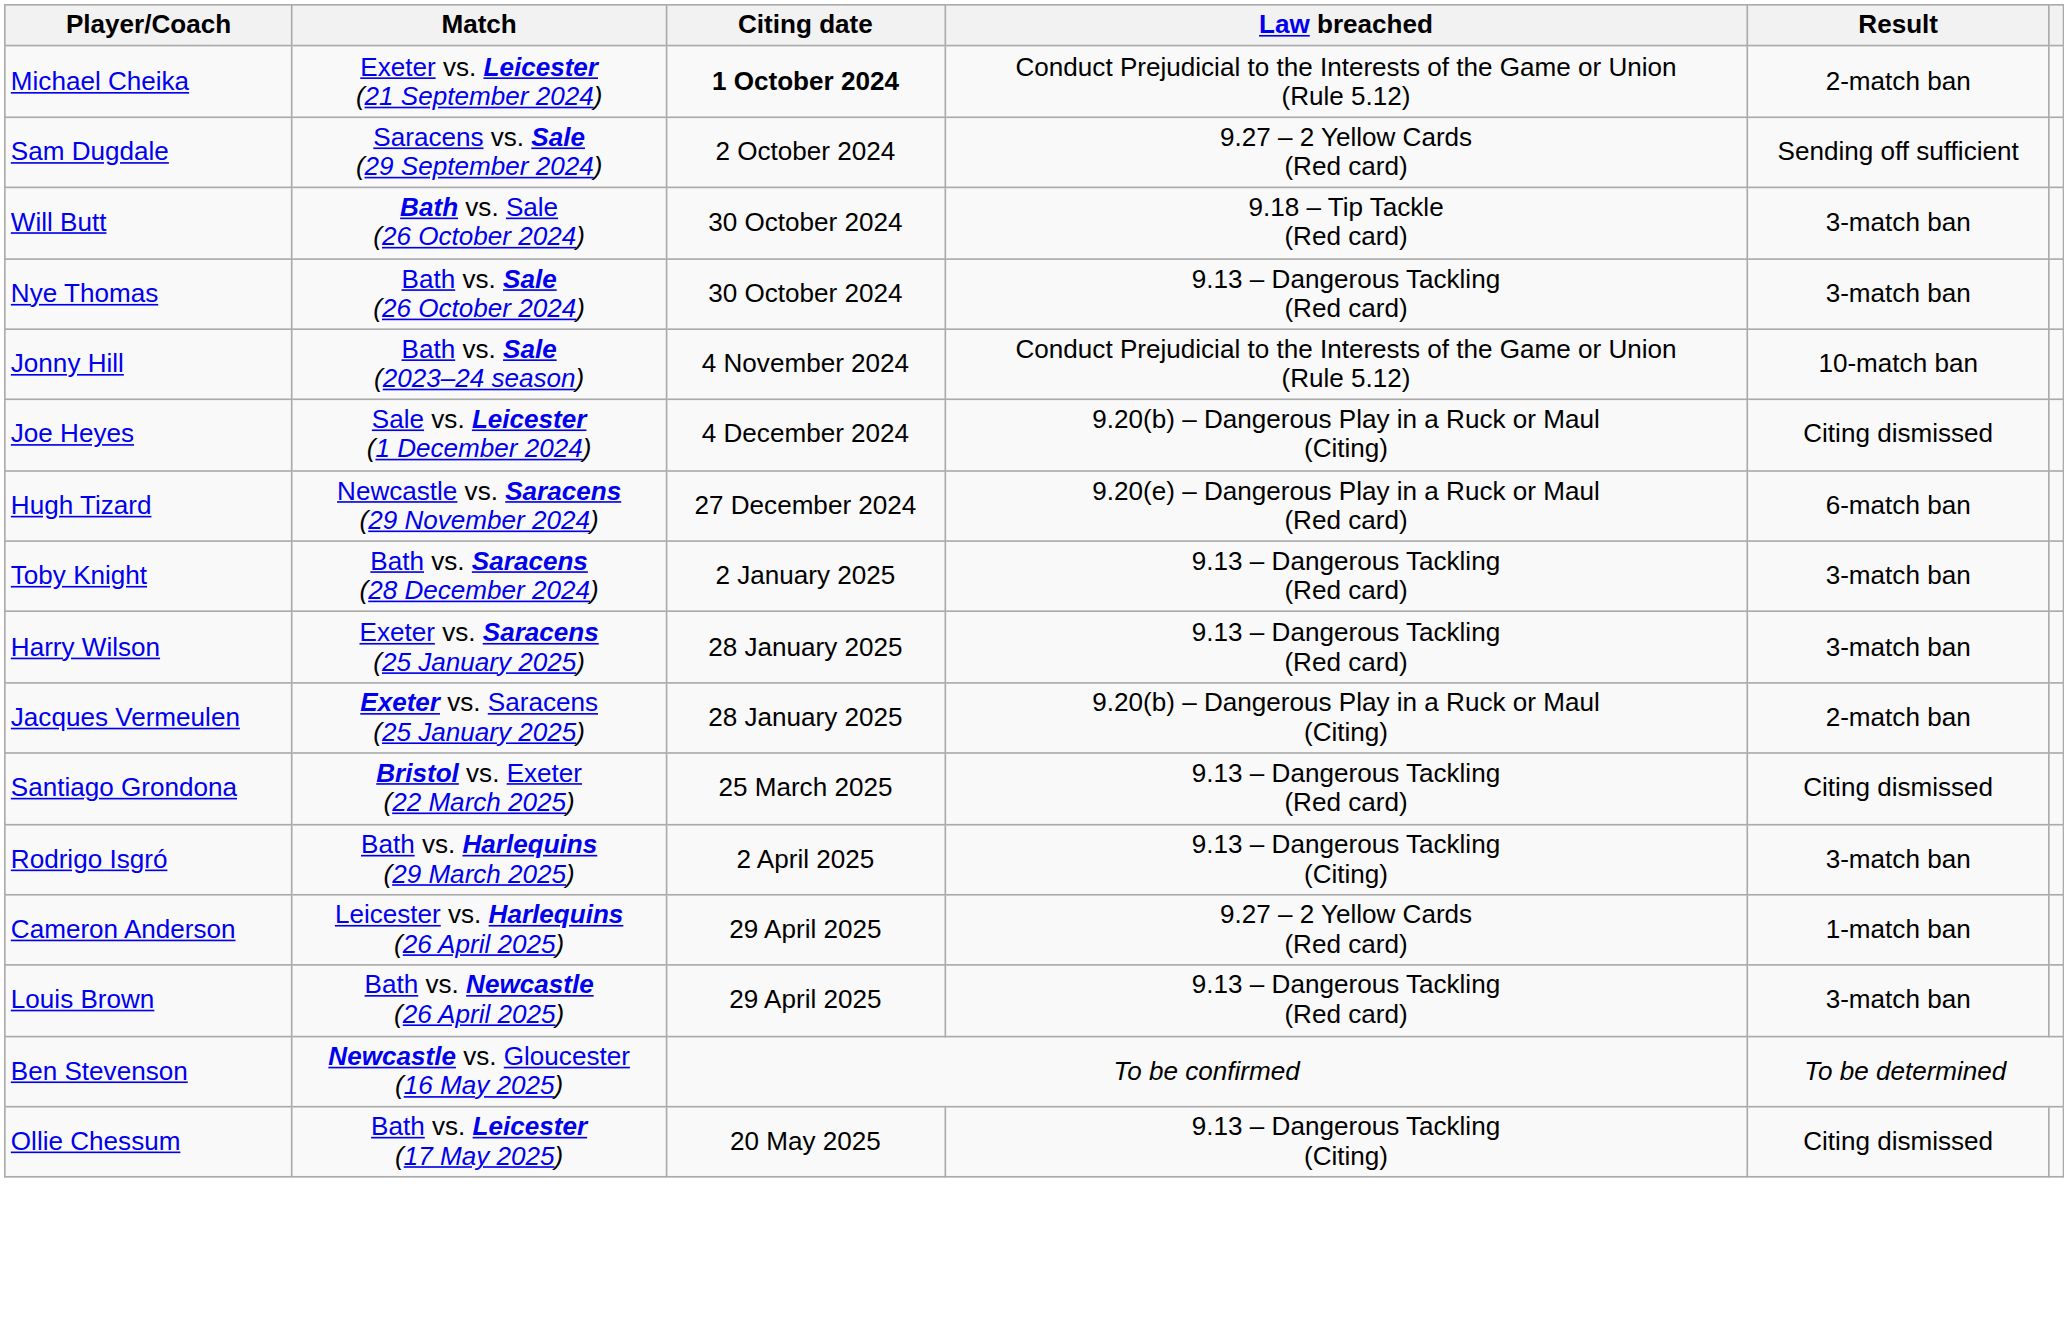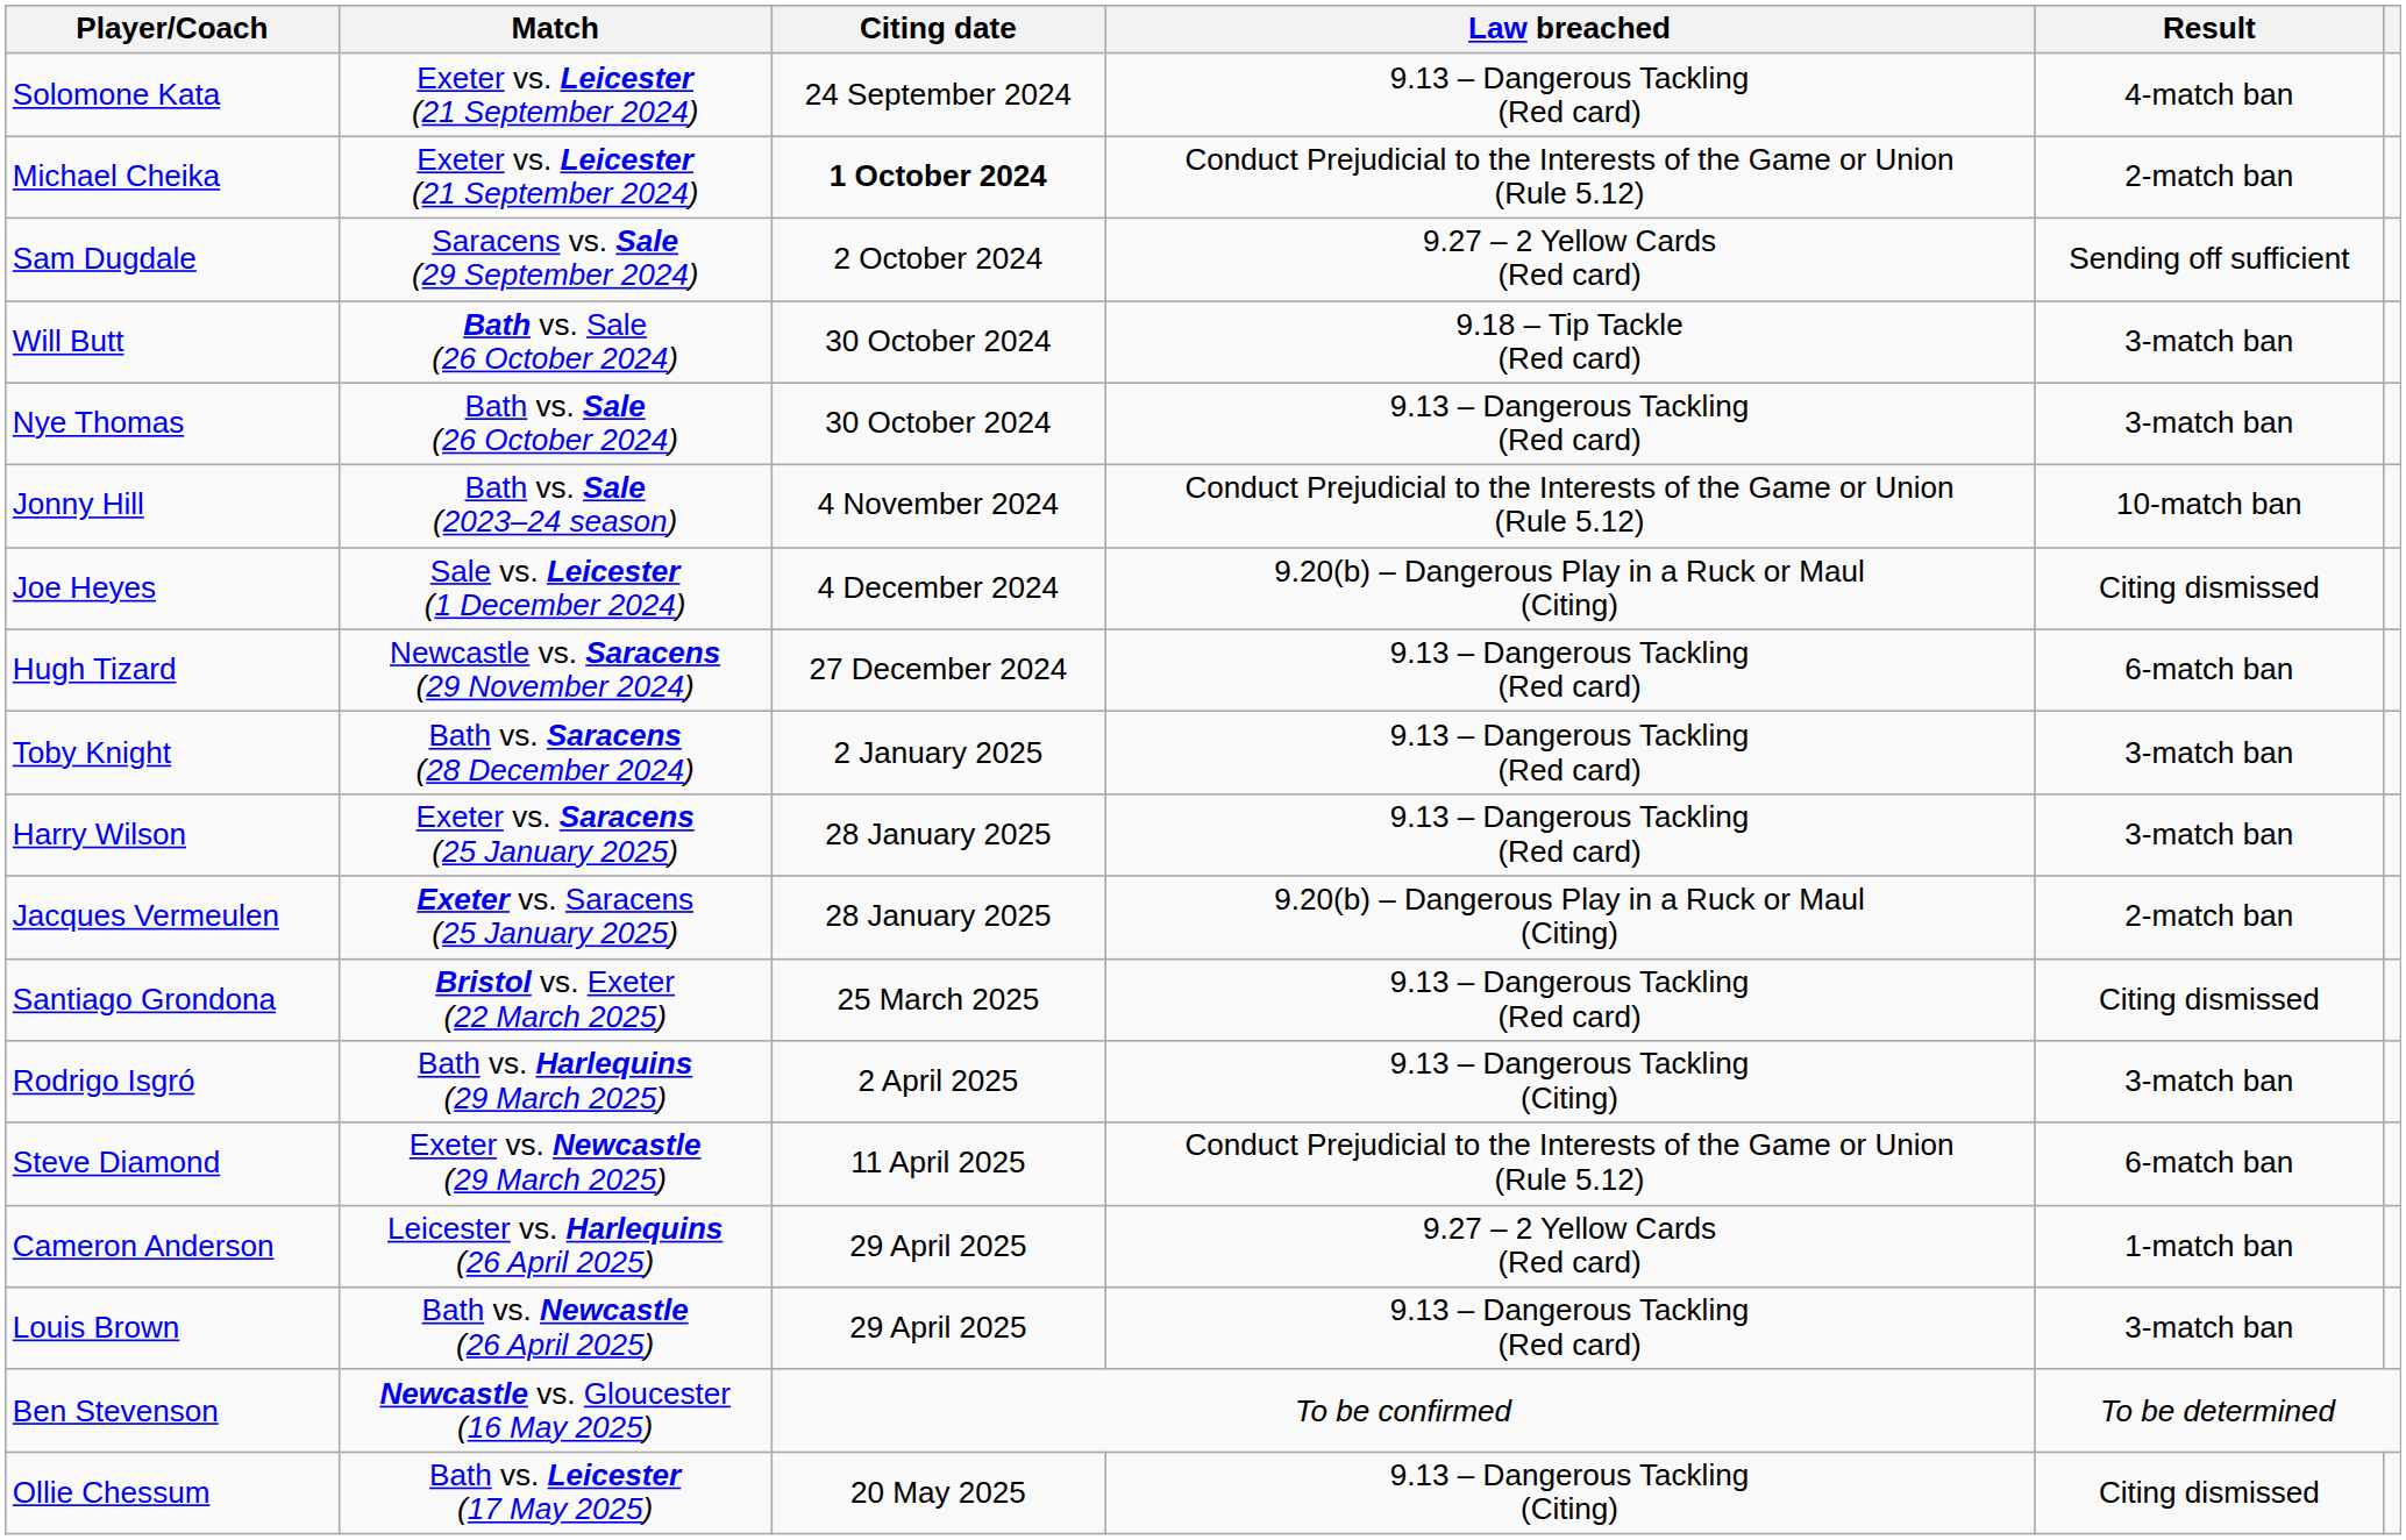 <table class="wikitable" style="text-align:center;width:100%">
 <tr>
 <th>Player/Coach</th>
 <th>Match</th>
 <th>Citing date</th>
 <th><a href='#'>Law</a> breached</th>
 <th>Result</th>
 <th></th>
+</tr>
+<tr>
+<td align=left> <a href='#'>Solomone Kata</a></td>
+<td><a href='#'>Exeter</a> vs. <strong><em><a href='#'>Leicester</a></em></strong><br><em>(<a href='#'>21 September 2024</a>)</em></td>
+<td>24 September 2024</td>
+<td>9.13 – Dangerous Tackling<br>(Red card)</td>
+<td>4-match ban</td>
+<td></td>
 </tr>
 <tr>
 <td align=left> <a href='#'>Michael Cheika</a></td>
 <td><a href='#'>Exeter</a> vs. <strong><em><a href='#'>Leicester</a></em></strong><br><em>(<a href='#'>21 September 2024</a>)</em></td>
 <td><strong>1 October 2024</strong></td>
 <td>Conduct Prejudicial to the Interests of the Game or Union<br>(Rule 5.12)</td>
 <td>2-match ban</td>
 <td></td>
 </tr>
 <tr>
 <td align=left> <a href='#'>Sam Dugdale</a></td>
 <td><a href='#'>Saracens</a> vs. <strong><em><a href='#'>Sale</a></em></strong><br><em>(<a href='#'>29 September 2024</a>)</em></td>
 <td>2 October 2024</td>
 <td>9.27 – 2 Yellow Cards<br>(Red card)</td>
 <td>Sending off sufficient</td>
 <td></td>
 </tr>
 <tr>
 <td align=left> <a href='#'>Will Butt</a></td>
 <td><strong><em><a href='#'>Bath</a></em></strong> vs. <a href='#'>Sale</a><br><em>(<a href='#'>26 October 2024</a>)</em></td>
 <td>30 October 2024</td>
 <td>9.18 – Tip Tackle<br>(Red card)</td>
 <td>3-match ban</td>
 <td></td>
 </tr>
 <tr>
 <td align=left> <a href='#'>Nye Thomas</a></td>
 <td><a href='#'>Bath</a> vs. <strong><em><a href='#'>Sale</a></em></strong><br><em>(<a href='#'>26 October 2024</a>)</em></td>
 <td>30 October 2024</td>
 <td>9.13 – Dangerous Tackling<br>(Red card)</td>
 <td>3-match ban</td>
 <td></td>
 </tr>
 <tr>
 <td align=left> <a href='#'>Jonny Hill</a></td>
 <td><a href='#'>Bath</a> vs. <strong><em><a href='#'>Sale</a></em></strong><br><em>(<a href='#'>2023–24 season</a>)</em></td>
 <td>4 November 2024</td>
 <td>Conduct Prejudicial to the Interests of the Game or Union<br>(Rule 5.12)</td>
 <td>10-match ban</td>
 <td></td>
 </tr>
 <tr>
 <td align=left> <a href='#'>Joe Heyes</a></td>
 <td><a href='#'>Sale</a> vs. <strong><em><a href='#'>Leicester</a></em></strong><br><em>(<a href='#'>1 December 2024</a>)</em></td>
 <td>4 December 2024</td>
 <td>9.20(b) – Dangerous Play in a Ruck or Maul<br>(Citing)</td>
 <td>Citing dismissed</td>
 <td></td>
 </tr>
 <tr>
 <td align=left> <a href='#'>Hugh Tizard</a></td>
 <td><a href='#'>Newcastle</a> vs. <strong><em><a href='#'>Saracens</a></em></strong><br><em>(<a href='#'>29 November 2024</a>)</em></td>
 <td>27 December 2024</td>
-<td>9.20(e) – Dangerous Play in a Ruck or Maul<br>(Red card)</td>
+<td>9.13 – Dangerous Tackling<br>(Red card)</td>
 <td>6-match ban</td>
 <td></td>
 </tr>
 <tr>
 <td align=left> <a href='#'>Toby Knight</a></td>
 <td><a href='#'>Bath</a> vs. <strong><em><a href='#'>Saracens</a></em></strong><br><em>(<a href='#'>28 December 2024</a>)</em></td>
 <td>2 January 2025</td>
 <td>9.13 – Dangerous Tackling<br>(Red card)</td>
 <td>3-match ban</td>
 <td></td>
 </tr>
 <tr>
 <td align=left> <a href='#'>Harry Wilson</a></td>
 <td><a href='#'>Exeter</a> vs. <strong><em><a href='#'>Saracens</a></em></strong><br><em>(<a href='#'>25 January 2025</a>)</em></td>
 <td>28 January 2025</td>
 <td>9.13 – Dangerous Tackling<br>(Red card)</td>
 <td>3-match ban</td>
 <td></td>
 </tr>
 <tr>
 <td align=left> <a href='#'>Jacques Vermeulen</a></td>
 <td><strong><em><a href='#'>Exeter</a></em></strong> vs. <a href='#'>Saracens</a><br><em>(<a href='#'>25 January 2025</a>)</em></td>
 <td>28 January 2025</td>
 <td>9.20(b) – Dangerous Play in a Ruck or Maul<br>(Citing)</td>
 <td>2-match ban</td>
 <td></td>
 </tr>
 <tr>
 <td align=left> <a href='#'>Santiago Grondona</a></td>
 <td><strong><em><a href='#'>Bristol</a></em></strong> vs. <a href='#'>Exeter</a><br><em>(<a href='#'>22 March 2025</a>)</em></td>
 <td>25 March 2025</td>
 <td>9.13 – Dangerous Tackling<br>(Red card)</td>
 <td>Citing dismissed</td>
 <td></td>
 </tr>
 <tr>
 <td align=left> <a href='#'>Rodrigo Isgró</a></td>
 <td><a href='#'>Bath</a> vs. <strong><em><a href='#'>Harlequins</a></em></strong><br><em>(<a href='#'>29 March 2025</a>)</em></td>
 <td>2 April 2025</td>
 <td>9.13 – Dangerous Tackling<br>(Citing)</td>
 <td>3-match ban</td>
 <td></td>
 </tr>
 <tr>
+<td align=left> <a href='#'>Steve Diamond</a></td>
+<td><a href='#'>Exeter</a> vs. <strong><em><a href='#'>Newcastle</a></em></strong><br><em>(<a href='#'>29 March 2025</a>)</em></td>
+<td>11 April 2025</td>
+<td>Conduct Prejudicial to the Interests of the Game or Union<br>(Rule 5.12)</td>
+<td>6-match ban</td>
+<td></td>
+</tr>
+<tr>
 <td align=left> <a href='#'>Cameron Anderson</a></td>
 <td><a href='#'>Leicester</a> vs. <strong><em><a href='#'>Harlequins</a></em></strong><br><em>(<a href='#'>26 April 2025</a>)</em></td>
 <td>29 April 2025</td>
 <td>9.27 – 2 Yellow Cards<br>(Red card)</td>
 <td>1-match ban</td>
 <td></td>
 </tr>
 <tr>
 <td align=left> <a href='#'>Louis Brown</a></td>
 <td><a href='#'>Bath</a> vs. <strong><em><a href='#'>Newcastle</a></em></strong><br><em>(<a href='#'>26 April 2025</a>)</em></td>
 <td>29 April 2025</td>
 <td>9.13 – Dangerous Tackling<br>(Red card)</td>
 <td>3-match ban</td>
 <td></td>
 </tr>
 <tr>
 <td align=left> <a href='#'>Ben Stevenson</a></td>
 <td><strong><em><a href='#'>Newcastle</a></em></strong> vs. <a href='#'>Gloucester</a><br><em>(<a href='#'>16 May 2025</a>)</em></td>
 <td colspan=2><em>To be confirmed</em></td>
 <td colspan=2><em>To be determined</em></td>
 </tr>
 <tr>
 <td align=left> <a href='#'>Ollie Chessum</a></td>
 <td><a href='#'>Bath</a> vs. <strong><em><a href='#'>Leicester</a></em></strong><br><em>(<a href='#'>17 May 2025</a>)</em></td>
 <td>20 May 2025</td>
 <td>9.13 – Dangerous Tackling<br>(Citing)</td>
 <td>Citing dismissed</td>
 <td></td>
 </tr>
 </table>
